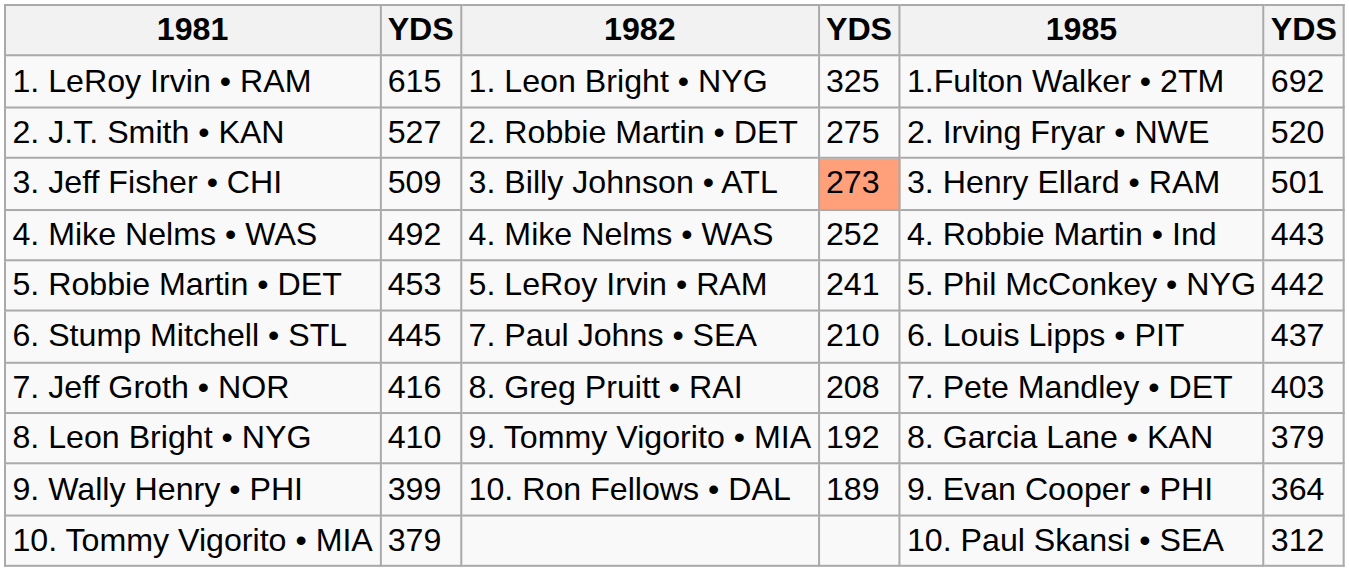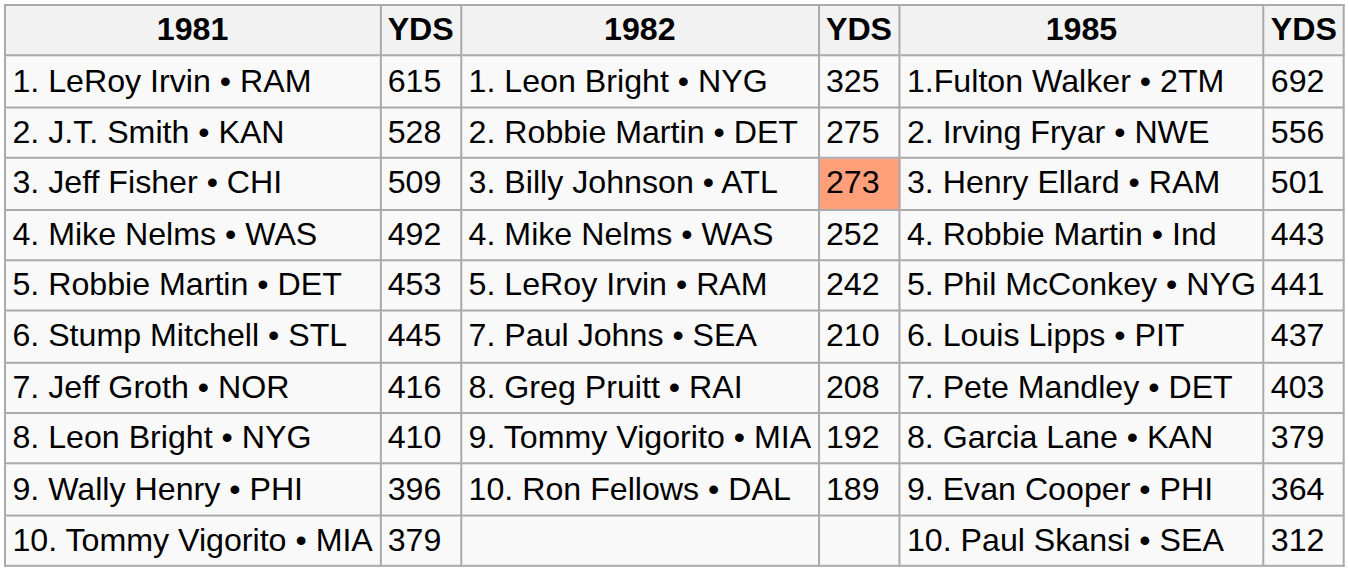 <table class="wikitable">
 <tr>
 <th>1981</th>
 <th>YDS</th>
 <th>1982</th>
 <th>YDS</th>
 <th>1985</th>
 <th>YDS</th>
 </tr>
 <tr>
 <td>1. LeRoy Irvin • RAM</td>
 <td>615</td>
 <td>1.	Leon Bright • NYG</td>
 <td>325</td>
 <td>1.Fulton Walker • 2TM</td>
 <td>692</td>
 </tr>
 <tr>
 <td>2. J.T. Smith • KAN</td>
-<td>527</td>
+<td>528</td>
 <td>2.	Robbie Martin • DET</td>
 <td>275</td>
 <td>2.	Irving Fryar • NWE</td>
-<td>520</td>
+<td>556</td>
 </tr>
 <tr>
 <td>3. Jeff Fisher • CHI</td>
 <td>509</td>
 <td>3.	Billy Johnson • ATL</td>
 <td style="background: lightsalmon;">273</td>
 <td>3.	Henry Ellard • RAM</td>
 <td>501</td>
 </tr>
 <tr>
 <td>4. Mike Nelms • WAS</td>
 <td>492</td>
 <td>4.	Mike Nelms • WAS</td>
 <td>252</td>
 <td>4.	Robbie Martin • Ind</td>
 <td>443</td>
 </tr>
 <tr>
 <td>5. Robbie Martin • DET</td>
 <td>453</td>
 <td>5.	LeRoy Irvin • RAM</td>
-<td>241</td>
+<td>242</td>
 <td>5.	Phil McConkey • NYG</td>
-<td>442</td>
+<td>441</td>
 </tr>
 <tr>
 <td>6. Stump Mitchell • STL</td>
 <td>445</td>
 <td>7.	Paul Johns • SEA</td>
 <td>210</td>
 <td>6.	Louis Lipps • PIT</td>
 <td>437</td>
 </tr>
 <tr>
 <td>7. Jeff Groth • NOR</td>
 <td>416</td>
 <td>8.	Greg Pruitt • RAI</td>
 <td>208</td>
 <td>7.	Pete Mandley • DET</td>
 <td>403</td>
 </tr>
 <tr>
 <td>8. Leon Bright • NYG</td>
 <td>410</td>
 <td>9.	Tommy Vigorito • MIA</td>
 <td>192</td>
 <td>8.	Garcia Lane • KAN</td>
 <td>379</td>
 </tr>
 <tr>
 <td>9. Wally Henry • PHI</td>
-<td>399</td>
+<td>396</td>
 <td>10.	Ron Fellows • DAL</td>
 <td>189</td>
 <td>9.	Evan Cooper • PHI</td>
 <td>364</td>
 </tr>
 <tr>
 <td>10. Tommy Vigorito • MIA</td>
 <td>379</td>
 <td></td>
 <td></td>
 <td>10.	Paul Skansi • SEA</td>
 <td>312</td>
 </tr>
 </table>
